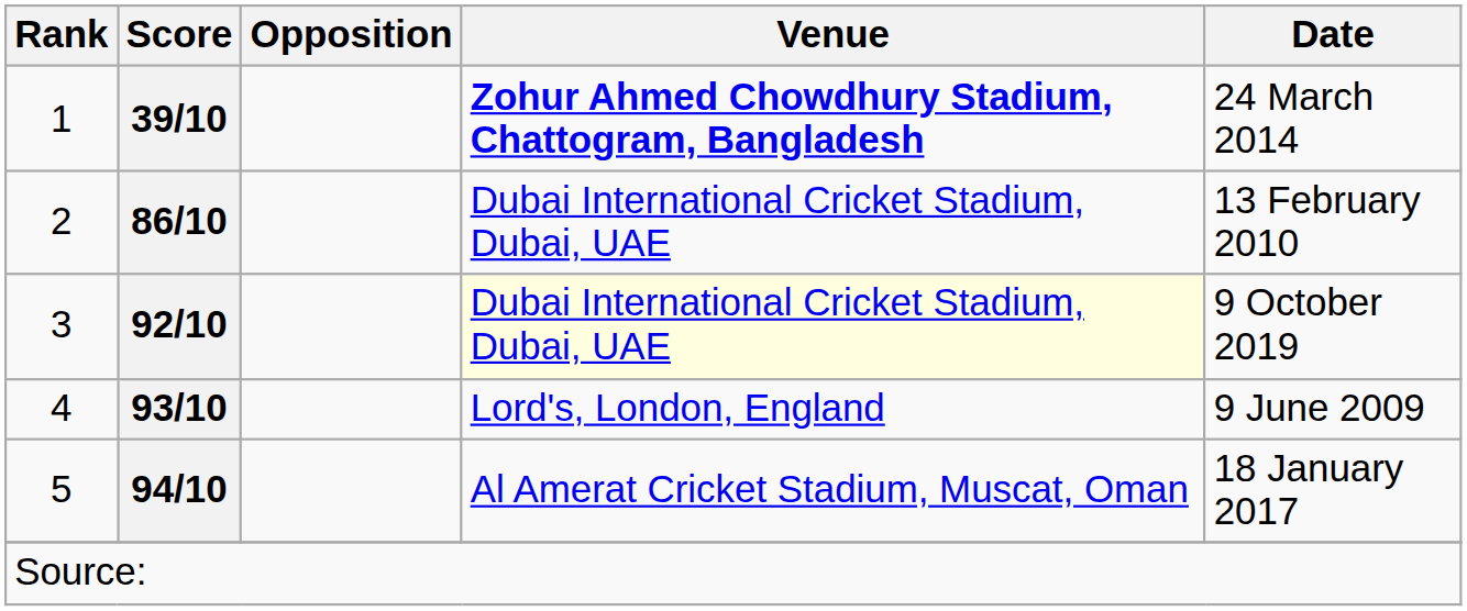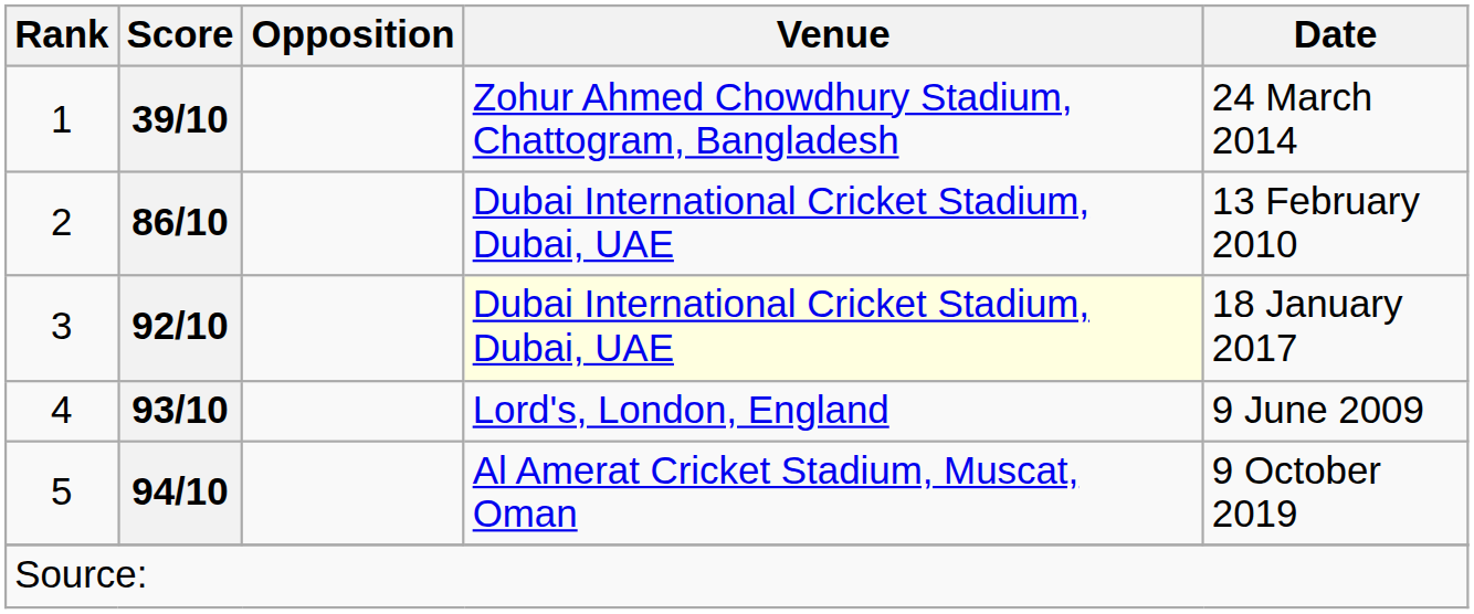 <table class="wikitable plainrowheaders sortable">
 <tr>
 <th scope="col">Rank</th>
 <th scope="col">Score</th>
 <th scope="col">Opposition</th>
 <th scope="col">Venue</th>
 <th scope="col">Date</th>
 </tr>
 <tr>
 <td align="center">1</td>
 <th scope="row" style="text-align:center;">39/10</th>
 <td></td>
-<td><strong><a href='#'>Zohur Ahmed Chowdhury Stadium, Chattogram, Bangladesh</a></strong></td>
+<td><a href='#'>Zohur Ahmed Chowdhury Stadium, Chattogram, Bangladesh</a></td>
 <td>24 March 2014 </td>
 </tr>
 <tr>
 <td align="center">2</td>
 <th scope="row" style="text-align:center;">86/10</th>
 <td></td>
 <td><a href='#'>Dubai International Cricket Stadium, Dubai, UAE</a></td>
 <td>13 February 2010</td>
 </tr>
 <tr>
 <td align="center">3</td>
 <th scope="row" style="text-align:center;">92/10</th>
 <td></td>
 <td style="background: lightyellow;"><a href='#'>Dubai International Cricket Stadium, Dubai, UAE</a></td>
-<td>9 October 2019</td>
+<td>18 January 2017</td>
 </tr>
 <tr>
 <td align="center">4</td>
 <th scope="row" style="text-align:center;">93/10</th>
 <td></td>
 <td><a href='#'>Lord's, London, England</a></td>
 <td>9 June 2009</td>
 </tr>
 <tr>
 <td align="center">5</td>
 <th scope="row" style="text-align:center;">94/10</th>
 <td></td>
 <td><a href='#'>Al Amerat Cricket Stadium, Muscat, Oman</a></td>
-<td>18 January 2017</td>
+<td>9 October 2019</td>
 </tr>
 <tr>
 </tr>
 <tr class="sortbottom">
 <td colspan="5">Source: </td>
 </tr>
 </table>
